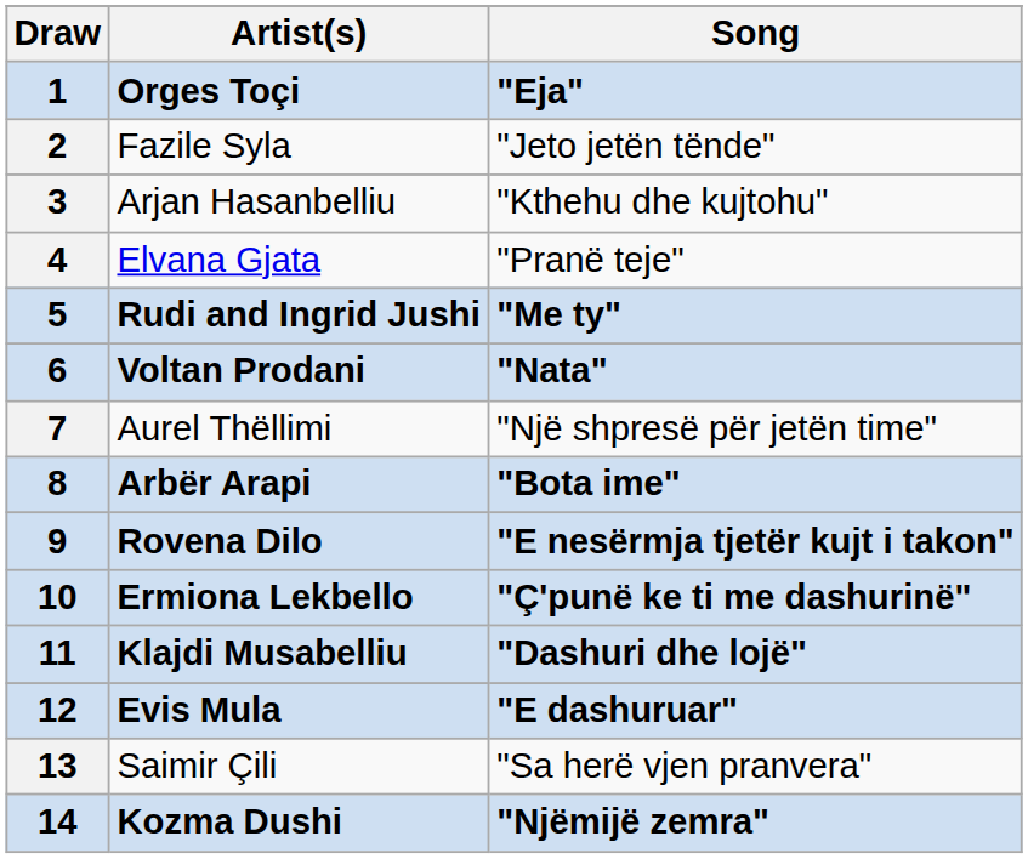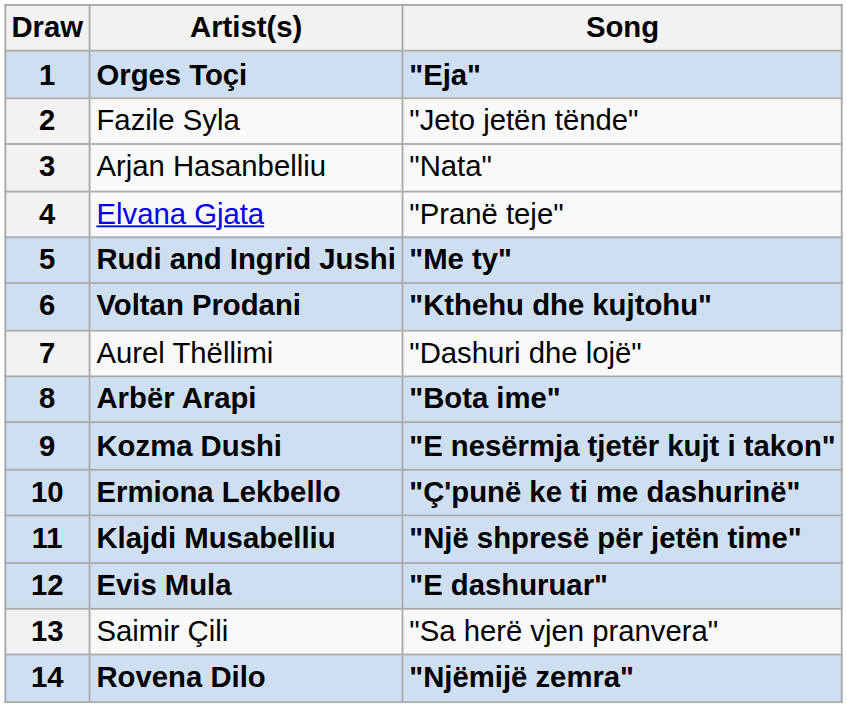 <table class="sortable wikitable plainrowheaders" style="margin: 1em auto 1em auto;">
 <tr>
 </tr>
 <tr>
 <th scope="col">Draw</th>
 <th scope="col">Artist(s)</th>
 <th scope="col">Song</th>
 </tr>
 <tr style="font-weight:bold; background:#CEDFF2;">
 <th scope="row" style="text-align:center; font-weight:bold; background:#CEDFF2;">1</th>
 <td>Orges Toçi</td>
 <td>"Eja"</td>
 </tr>
 <tr>
 <th scope="row" style="text-align:center;">2</th>
 <td>Fazile Syla</td>
 <td>"Jeto jetën tënde"</td>
 </tr>
 <tr>
 <th scope="row" style="text-align:center;">3</th>
 <td>Arjan Hasanbelliu</td>
-<td>"Kthehu dhe kujtohu"</td>
+<td>"Nata"</td>
 </tr>
 <tr>
 <th scope="row" style="text-align:center;">4</th>
 <td><a href='#'>Elvana Gjata</a></td>
 <td>"Pranë teje"</td>
 </tr>
 <tr style="font-weight:bold; background:#CEDFF2;">
 <th scope="row" style="text-align:center; font-weight:bold; background:#CEDFF2;">5</th>
 <td>Rudi and Ingrid Jushi</td>
 <td>"Me ty"</td>
 </tr>
 <tr style="font-weight:bold; background:#CEDFF2;">
 <th scope="row" style="text-align:center; font-weight:bold; background:#CEDFF2;">6</th>
 <td>Voltan Prodani</td>
-<td>"Nata"</td>
+<td>"Kthehu dhe kujtohu"</td>
 </tr>
 <tr>
 <th scope="row" style="text-align:center;">7</th>
 <td>Aurel Thëllimi</td>
-<td>"Një shpresë për jetën time"</td>
+<td>"Dashuri dhe lojë"</td>
 </tr>
 <tr style="font-weight:bold; background:#CEDFF2;">
 <th scope="row" style="text-align:center; font-weight:bold; background:#CEDFF2;">8</th>
 <td>Arbër Arapi</td>
 <td>"Bota ime"</td>
 </tr>
 <tr style="font-weight:bold; background:#CEDFF2;">
 <th scope="row" style="text-align:center; font-weight:bold; background:#CEDFF2;">9</th>
-<td>Rovena Dilo</td>
+<td>Kozma Dushi</td>
 <td>"E nesërmja tjetër kujt i takon"</td>
 </tr>
 <tr style="font-weight:bold; background:#CEDFF2;">
 <th scope="row" style="text-align:center; font-weight:bold; background:#CEDFF2;">10</th>
 <td>Ermiona Lekbello</td>
 <td>"Ç'punë ke ti me dashurinë"</td>
 </tr>
 <tr style="font-weight:bold; background:#CEDFF2;">
 <th scope="row" style="text-align:center; font-weight:bold; background:#CEDFF2;">11</th>
 <td>Klajdi Musabelliu</td>
-<td>"Dashuri dhe lojë"</td>
+<td>"Një shpresë për jetën time"</td>
 </tr>
 <tr style="font-weight:bold; background:#CEDFF2;">
 <th scope="row" style="text-align:center; font-weight:bold; background:#CEDFF2;">12</th>
 <td>Evis Mula</td>
 <td>"E dashuruar"</td>
 </tr>
 <tr>
 <th scope="row" style="text-align:center;">13</th>
 <td>Saimir Çili</td>
 <td>"Sa herë vjen pranvera"</td>
 </tr>
 <tr style="font-weight:bold; background:#CEDFF2;">
 <th scope="row" style="text-align:center; font-weight:bold; background:#CEDFF2;">14</th>
-<td>Kozma Dushi</td>
+<td>Rovena Dilo</td>
 <td>"Njëmijë zemra"</td>
 </tr>
 </table>
